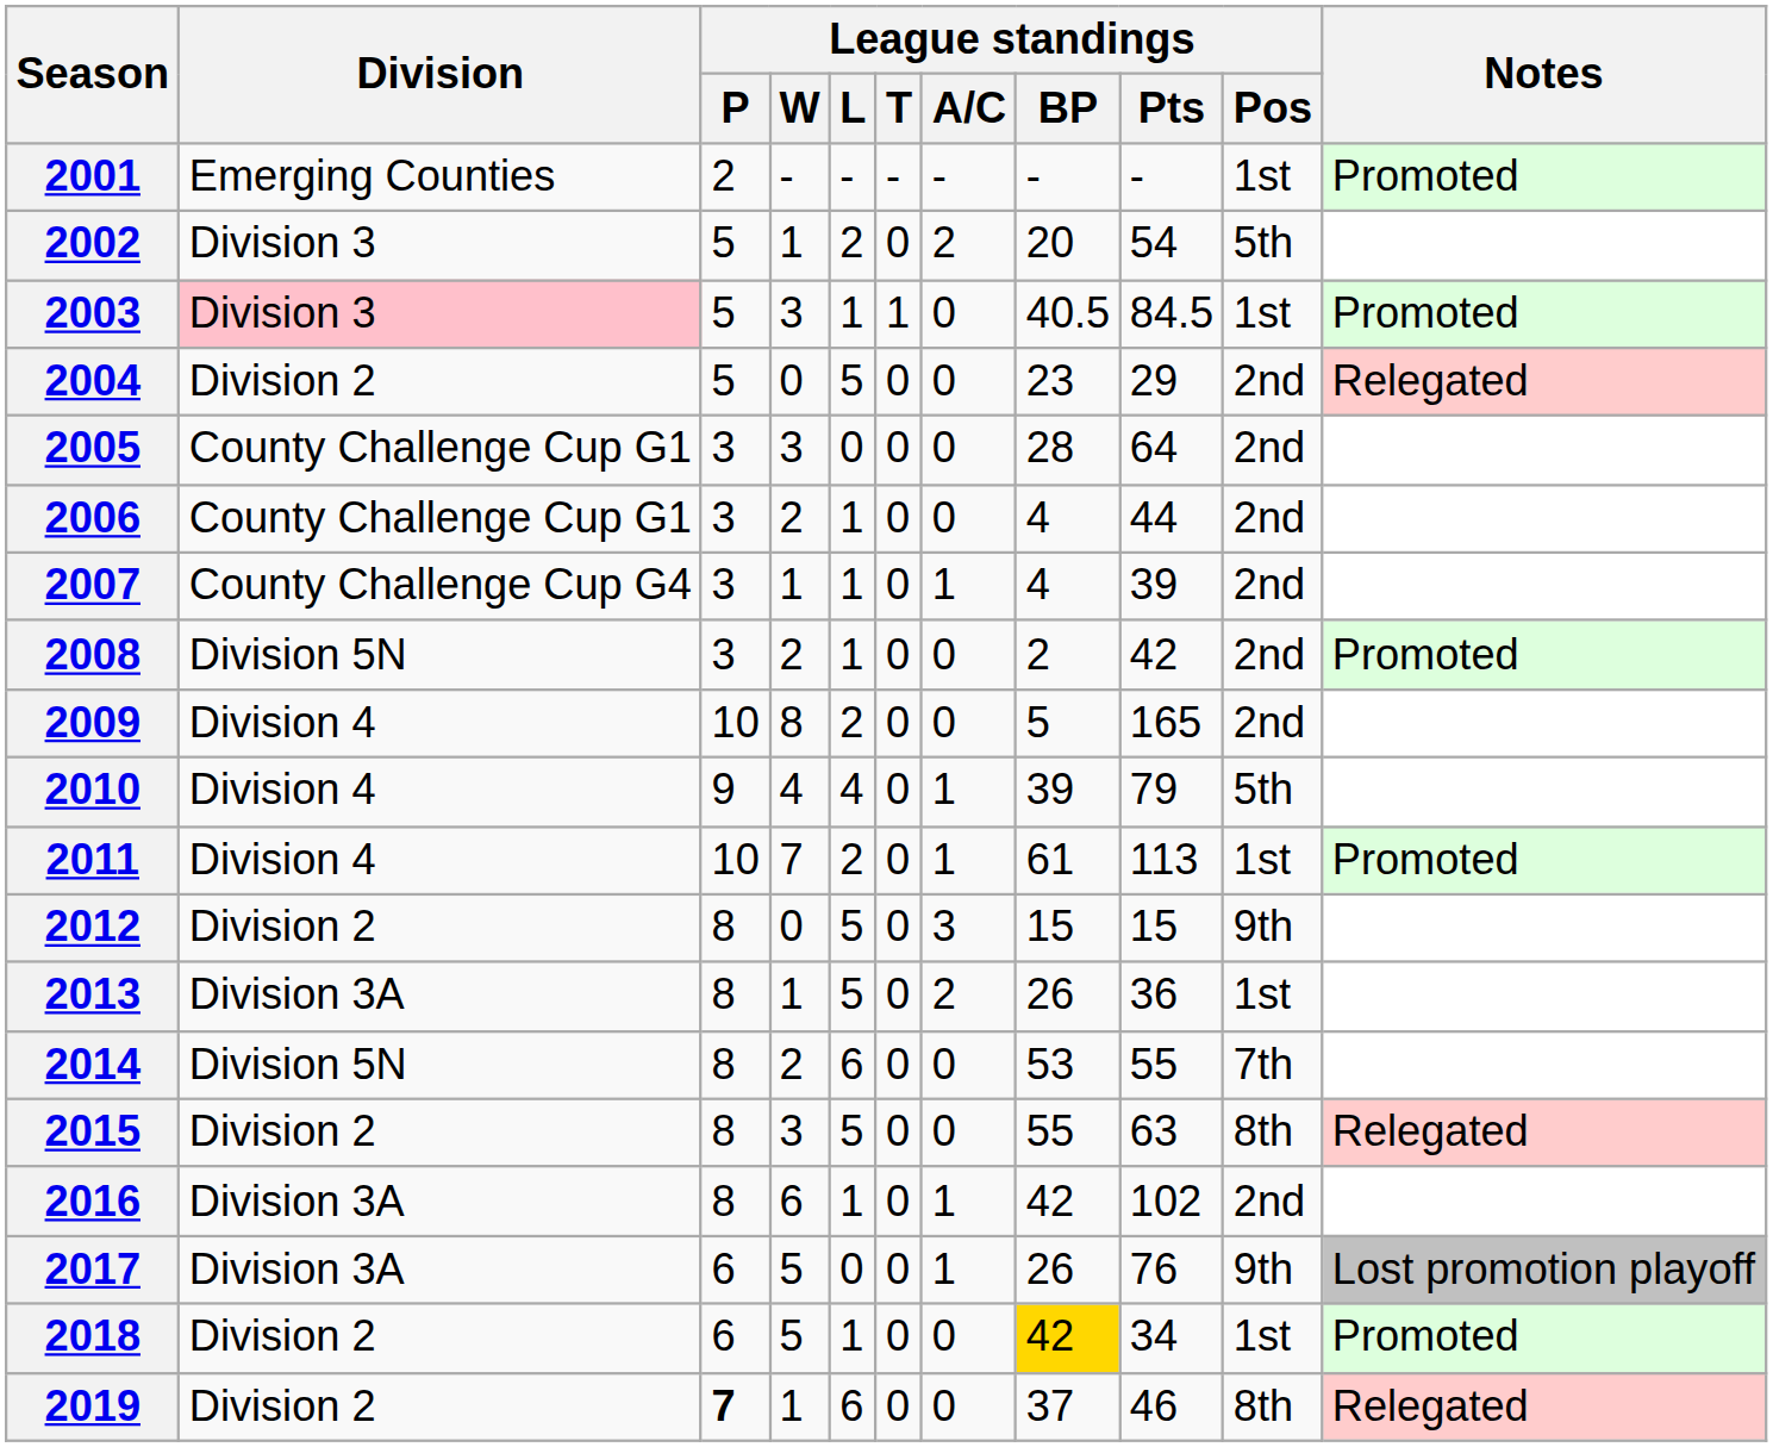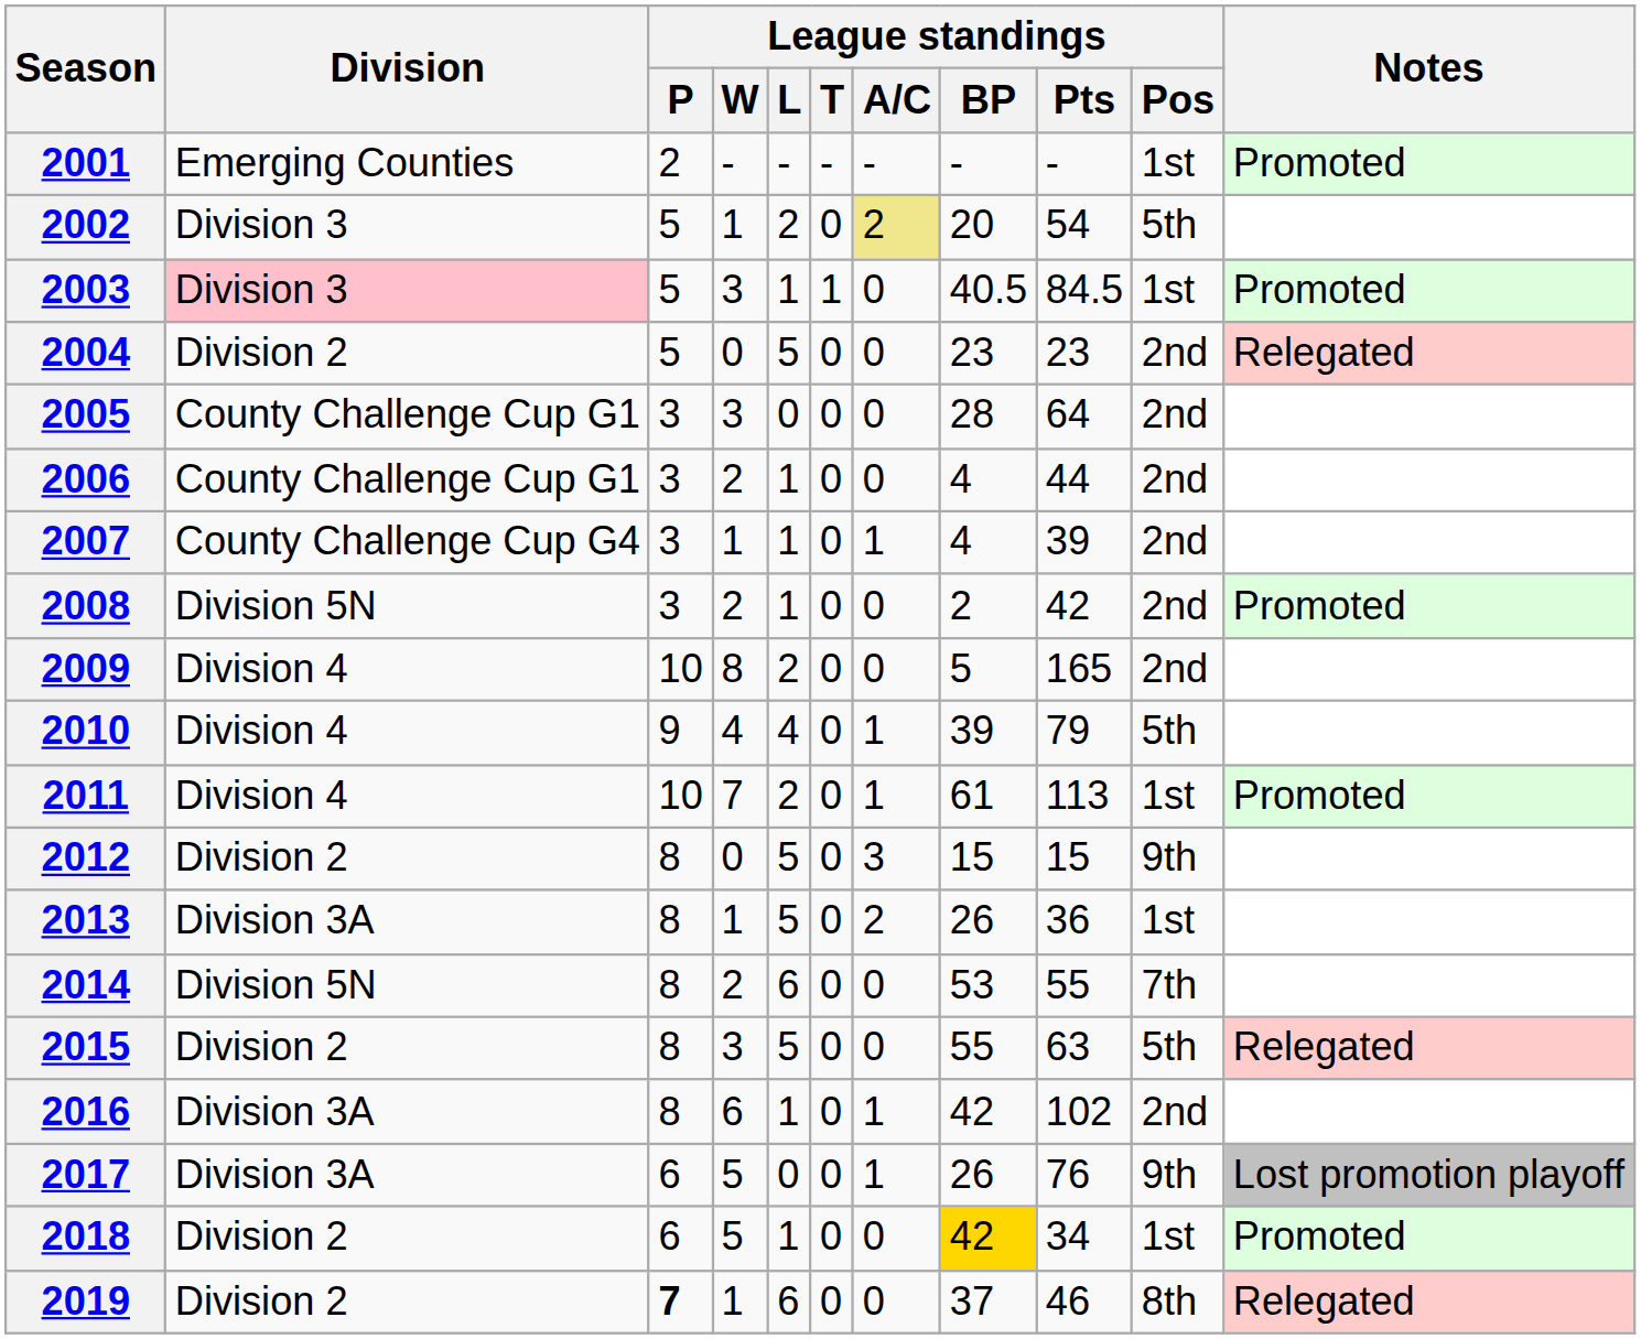 <table class="wikitable sortable">
 <tr>
 <th scope="col" rowspan="2">Season</th>
 <th scope="col" rowspan="2">Division</th>
 <th scope="col" colspan="8">League standings</th>
 <th scope="col" rowspan="2">Notes</th>
 </tr>
 <tr>
 <th scope="col">P</th>
 <th scope="col">W</th>
 <th scope="col">L</th>
 <th scope="col">T</th>
 <th scope="col">A/C</th>
 <th scope="col">BP</th>
 <th scope="col">Pts</th>
 <th scope="col">Pos</th>
 </tr>
 <tr>
 <th scope="row"><a href='#'>2001</a></th>
 <td>Emerging Counties</td>
 <td>2</td>
 <td>-</td>
 <td>-</td>
 <td>-</td>
 <td>-</td>
 <td>-</td>
 <td>-</td>
 <td>1st</td>
 <td style="background: #dfd;">Promoted</td>
 </tr>
 <tr>
 <th scope="row"><a href='#'>2002</a></th>
 <td>Division 3</td>
 <td>5</td>
 <td>1</td>
 <td>2</td>
 <td>0</td>
-<td>2</td>
+<td style="background: khaki;">2</td>
 <td>20</td>
 <td>54</td>
 <td>5th</td>
 <td style="background: white;"></td>
 </tr>
 <tr>
 <th scope="row"><a href='#'>2003</a></th>
 <td style="background: pink;">Division 3</td>
 <td>5</td>
 <td>3</td>
 <td>1</td>
 <td>1</td>
 <td>0</td>
 <td>40.5</td>
 <td>84.5</td>
 <td>1st</td>
 <td style="background: #dfd;">Promoted</td>
 </tr>
 <tr>
 <th scope="row"><a href='#'>2004</a></th>
 <td>Division 2</td>
 <td>5</td>
 <td>0</td>
 <td>5</td>
 <td>0</td>
 <td>0</td>
 <td>23</td>
-<td>29</td>
+<td>23</td>
 <td>2nd</td>
 <td style="background: #FFCCCC;">Relegated</td>
 </tr>
 <tr>
 <th scope="row"><a href='#'>2005</a></th>
 <td>County Challenge Cup G1</td>
 <td>3</td>
 <td>3</td>
 <td>0</td>
 <td>0</td>
 <td>0</td>
 <td>28</td>
 <td>64</td>
 <td>2nd</td>
 <td style="background: white;"></td>
 </tr>
 <tr>
 <th scope="row"><a href='#'>2006</a></th>
 <td>County Challenge Cup G1</td>
 <td>3</td>
 <td>2</td>
 <td>1</td>
 <td>0</td>
 <td>0</td>
 <td>4</td>
 <td>44</td>
 <td>2nd</td>
 <td style="background: white;"></td>
 </tr>
 <tr>
 <th scope="row"><a href='#'>2007</a></th>
 <td>County Challenge Cup G4</td>
 <td>3</td>
 <td>1</td>
 <td>1</td>
 <td>0</td>
 <td>1</td>
 <td>4</td>
 <td>39</td>
 <td>2nd</td>
 <td style="background: white;"></td>
 </tr>
 <tr>
 <th scope="row"><a href='#'>2008</a></th>
 <td>Division 5N</td>
 <td>3</td>
 <td>2</td>
 <td>1</td>
 <td>0</td>
 <td>0</td>
 <td>2</td>
 <td>42</td>
 <td>2nd</td>
 <td style="background: #dfd;">Promoted</td>
 </tr>
 <tr>
 <th scope="row"><a href='#'>2009</a></th>
 <td>Division 4</td>
 <td>10</td>
 <td>8</td>
 <td>2</td>
 <td>0</td>
 <td>0</td>
 <td>5</td>
 <td>165</td>
 <td>2nd</td>
 <td style="background: white;"></td>
 </tr>
 <tr>
 <th scope="row"><a href='#'>2010</a></th>
 <td>Division 4</td>
 <td>9</td>
 <td>4</td>
 <td>4</td>
 <td>0</td>
 <td>1</td>
 <td>39</td>
 <td>79</td>
 <td>5th</td>
 <td style="background: white;"></td>
 </tr>
 <tr>
 <th scope="row"><a href='#'>2011</a></th>
 <td>Division 4</td>
 <td>10</td>
 <td>7</td>
 <td>2</td>
 <td>0</td>
 <td>1</td>
 <td>61</td>
 <td>113</td>
 <td>1st</td>
 <td style="background: #dfd;">Promoted</td>
 </tr>
 <tr>
 <th scope="row"><a href='#'>2012</a></th>
 <td>Division 2</td>
 <td>8</td>
 <td>0</td>
 <td>5</td>
 <td>0</td>
 <td>3</td>
 <td>15</td>
 <td>15</td>
 <td>9th</td>
 <td style="background: white;"></td>
 </tr>
 <tr>
 <th scope="row"><a href='#'>2013</a></th>
 <td>Division 3A</td>
 <td>8</td>
 <td>1</td>
 <td>5</td>
 <td>0</td>
 <td>2</td>
 <td>26</td>
 <td>36</td>
 <td>1st</td>
 <td style="background: white;"></td>
 </tr>
 <tr>
 <th scope="row"><a href='#'>2014</a></th>
 <td>Division 5N</td>
 <td>8</td>
 <td>2</td>
 <td>6</td>
 <td>0</td>
 <td>0</td>
 <td>53</td>
 <td>55</td>
 <td>7th</td>
 <td style="background: white;"></td>
 </tr>
 <tr>
 <th scope="row"><a href='#'>2015</a></th>
 <td>Division 2</td>
 <td>8</td>
 <td>3</td>
 <td>5</td>
 <td>0</td>
 <td>0</td>
 <td>55</td>
 <td>63</td>
-<td>8th</td>
+<td>5th</td>
 <td style="background: #FFCCCC;">Relegated</td>
 </tr>
 <tr>
 <th scope="row"><a href='#'>2016</a></th>
 <td>Division 3A</td>
 <td>8</td>
 <td>6</td>
 <td>1</td>
 <td>0</td>
 <td>1</td>
 <td>42</td>
 <td>102</td>
 <td>2nd</td>
 <td style="background: white;"></td>
 </tr>
 <tr>
 <th scope="row"><a href='#'>2017</a></th>
 <td>Division 3A</td>
 <td>6</td>
 <td>5</td>
 <td>0</td>
 <td>0</td>
 <td>1</td>
 <td>26</td>
 <td>76</td>
 <td>9th</td>
 <td style="background: silver;">Lost promotion playoff</td>
 </tr>
 <tr>
 <th scope="row"><a href='#'>2018</a></th>
 <td>Division 2</td>
 <td>6</td>
 <td>5</td>
 <td>1</td>
 <td>0</td>
 <td>0</td>
 <td style="background: gold;">42</td>
 <td>34</td>
 <td>1st</td>
 <td style="background: #dfd;">Promoted</td>
 </tr>
 <tr>
 <th scope="row"><a href='#'>2019</a></th>
 <td>Division 2</td>
 <td><strong>7</strong></td>
 <td>1</td>
 <td>6</td>
 <td>0</td>
 <td>0</td>
 <td>37</td>
 <td>46</td>
 <td>8th</td>
 <td style="background: #FFCCCC;">Relegated</td>
 </tr>
 </table>
